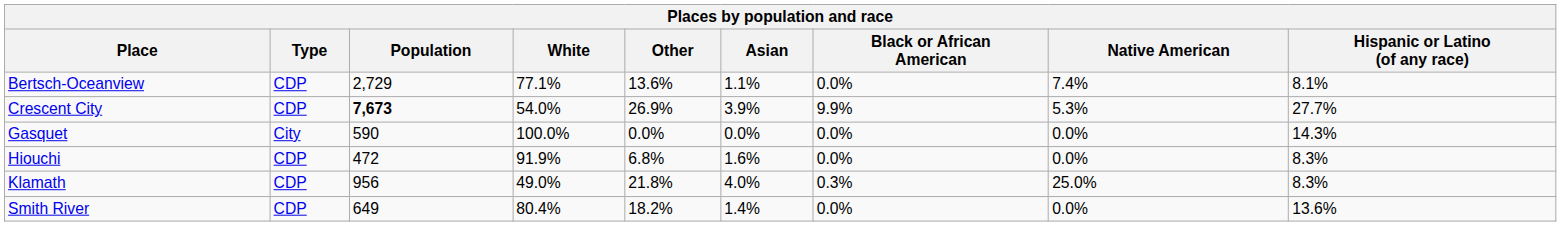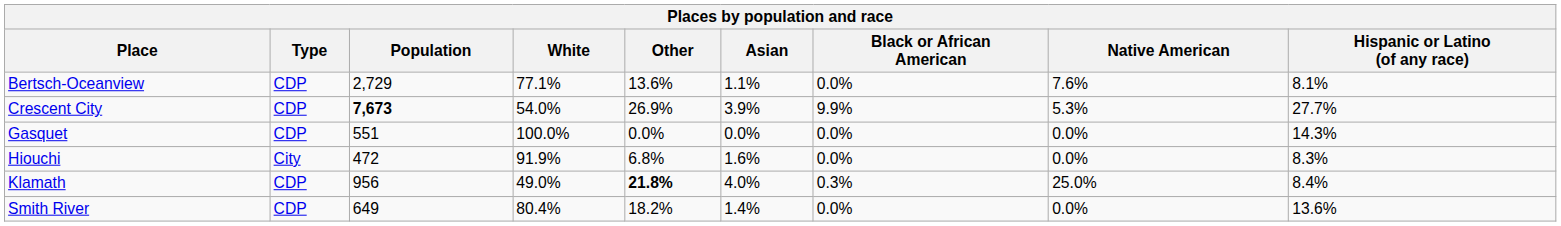 <table class="wikitable collapsible collapsed sortable" style="width: 100%;">
 <tr>
 <th colspan="9">Places by population and race</th>
 </tr>
 <tr>
 <th>Place</th>
 <th>Type</th>
 <th data-sort-type="number">Population</th>
 <th data-sort-type="number">White</th>
 <th data-sort-type="number">Other<br></th>
 <th data-sort-type="number">Asian</th>
 <th data-sort-type="number">Black or African<br>American</th>
 <th data-sort-type="number">Native American<br></th>
 <th data-sort-type="number">Hispanic or Latino<br>(of any race)</th>
 </tr>
 <tr>
 <td><a href='#'>Bertsch-Oceanview</a></td>
 <td><a href='#'>CDP</a></td>
 <td>2,729</td>
 <td>77.1%</td>
 <td>13.6%</td>
 <td>1.1%</td>
 <td>0.0%</td>
-<td>7.4%</td>
+<td>7.6%</td>
 <td>8.1%</td>
 </tr>
 <tr>
 <td><a href='#'>Crescent City</a></td>
 <td><a href='#'>CDP</a></td>
 <td><strong>7,673</strong></td>
 <td>54.0%</td>
 <td>26.9%</td>
 <td>3.9%</td>
 <td>9.9%</td>
 <td>5.3%</td>
 <td>27.7%</td>
 </tr>
 <tr>
 <td><a href='#'>Gasquet</a></td>
-<td><a href='#'>City</a></td>
-<td>590</td>
+<td><a href='#'>CDP</a></td>
+<td>551</td>
 <td>100.0%</td>
 <td>0.0%</td>
 <td>0.0%</td>
 <td>0.0%</td>
 <td>0.0%</td>
 <td>14.3%</td>
 </tr>
 <tr>
 <td><a href='#'>Hiouchi</a></td>
-<td><a href='#'>CDP</a></td>
+<td><a href='#'>City</a></td>
 <td>472</td>
 <td>91.9%</td>
 <td>6.8%</td>
 <td>1.6%</td>
 <td>0.0%</td>
 <td>0.0%</td>
 <td>8.3%</td>
 </tr>
 <tr>
 <td><a href='#'>Klamath</a></td>
 <td><a href='#'>CDP</a></td>
 <td>956</td>
 <td>49.0%</td>
-<td>21.8%</td>
+<td><strong>21.8%</strong></td>
 <td>4.0%</td>
 <td>0.3%</td>
 <td>25.0%</td>
-<td>8.3%</td>
+<td>8.4%</td>
 </tr>
 <tr>
 <td><a href='#'>Smith River</a></td>
 <td><a href='#'>CDP</a></td>
 <td>649</td>
 <td>80.4%</td>
 <td>18.2%</td>
 <td>1.4%</td>
 <td>0.0%</td>
 <td>0.0%</td>
 <td>13.6%</td>
 </tr>
 </table>
